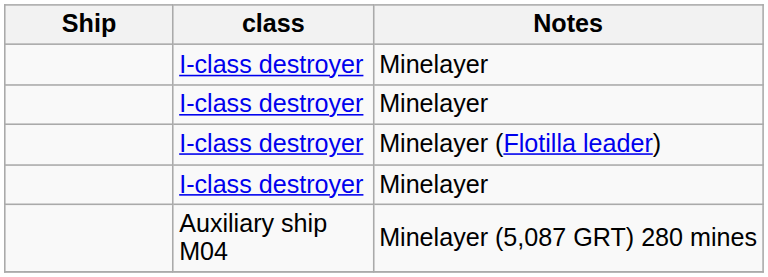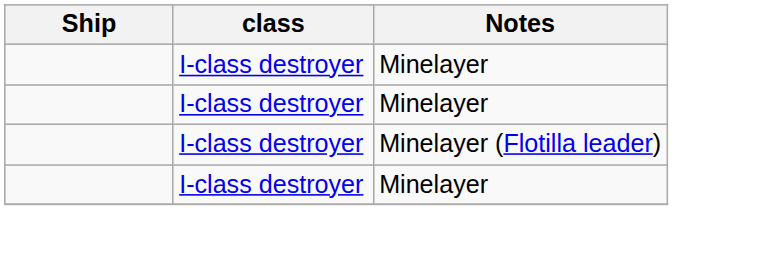 <table class="wikitable" align=left>
 <tr>
 <th scope="col" width="100px">Ship</th>
 <th scope="col" width="120px">class</th>
 <th>Notes</th>
 </tr>
 <tr>
 <td></td>
 <td><a href='#'>I-class destroyer</a></td>
 <td>Minelayer</td>
 </tr>
 <tr>
 <td></td>
 <td><a href='#'>I-class destroyer</a></td>
 <td>Minelayer</td>
 </tr>
 <tr>
 <td></td>
 <td><a href='#'>I-class destroyer</a></td>
 <td>Minelayer (<a href='#'>Flotilla leader</a>)</td>
 </tr>
 <tr>
 <td></td>
 <td><a href='#'>I-class destroyer</a></td>
 <td>Minelayer</td>
 </tr>
 <tr>
-<td></td>
-<td>Auxiliary ship M04</td>
-<td>Minelayer (5,087 GRT) 280 mines</td>
-</tr>
-<tr>
 </tr>
 </table>
